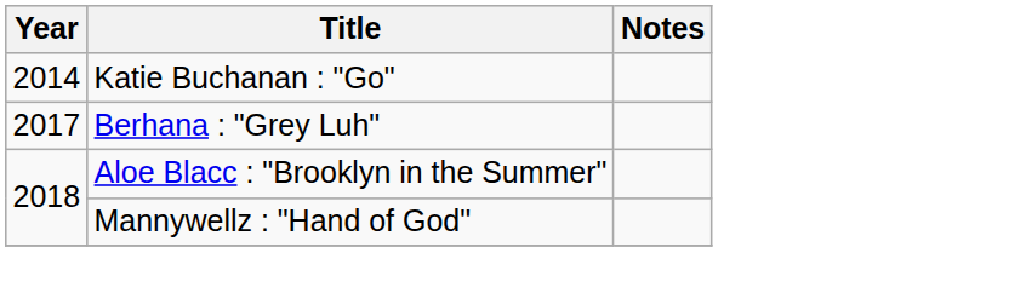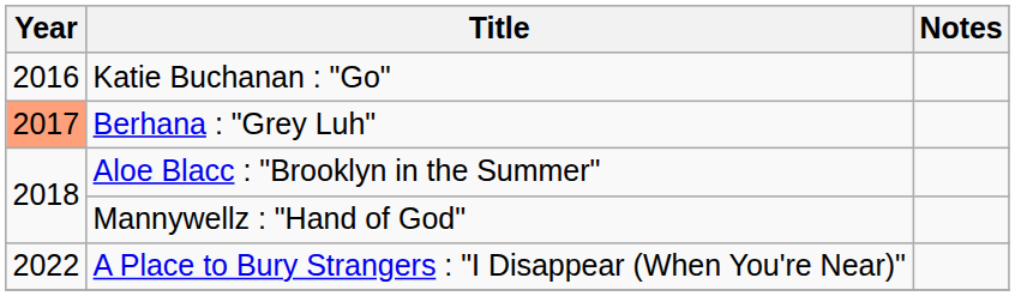 <table class="wikitable">
 <tr>
 <th>Year</th>
 <th>Title</th>
 <th>Notes</th>
 </tr>
 <tr>
-<td>2014</td>
+<td>2016</td>
 <td>Katie Buchanan : "Go"</td>
 <td></td>
 </tr>
 <tr>
-<td>2017</td>
+<td style="background: lightsalmon;">2017</td>
 <td><a href='#'>Berhana</a> : "Grey Luh"</td>
 <td></td>
 </tr>
 <tr>
 <td rowspan="2">2018</td>
 <td><a href='#'>Aloe Blacc</a> : "Brooklyn in the Summer"</td>
 <td></td>
 </tr>
 <tr>
 <td>Mannywellz : "Hand of God"</td>
 <td></td>
 </tr>
 <tr>
+<td>2022</td>
+<td><a href='#'>A Place to Bury Strangers</a> : "I Disappear (When You're Near)"</td>
+<td></td>
+</tr>
+<tr>
 </tr>
 </table>
